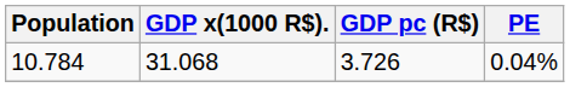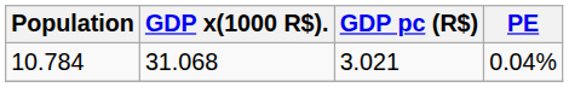 <table class="wikitable" border="1">
 <tr>
 <th>Population</th>
 <th><a href='#'>GDP</a> x(1000 R$).</th>
 <th><a href='#'>GDP pc</a> (R$)</th>
 <th><a href='#'>PE</a></th>
 </tr>
 <tr>
 <td>10.784</td>
 <td>31.068</td>
-<td>3.726</td>
+<td>3.021</td>
 <td>0.04%</td>
 </tr>
 <tr>
 </tr>
 </table>
